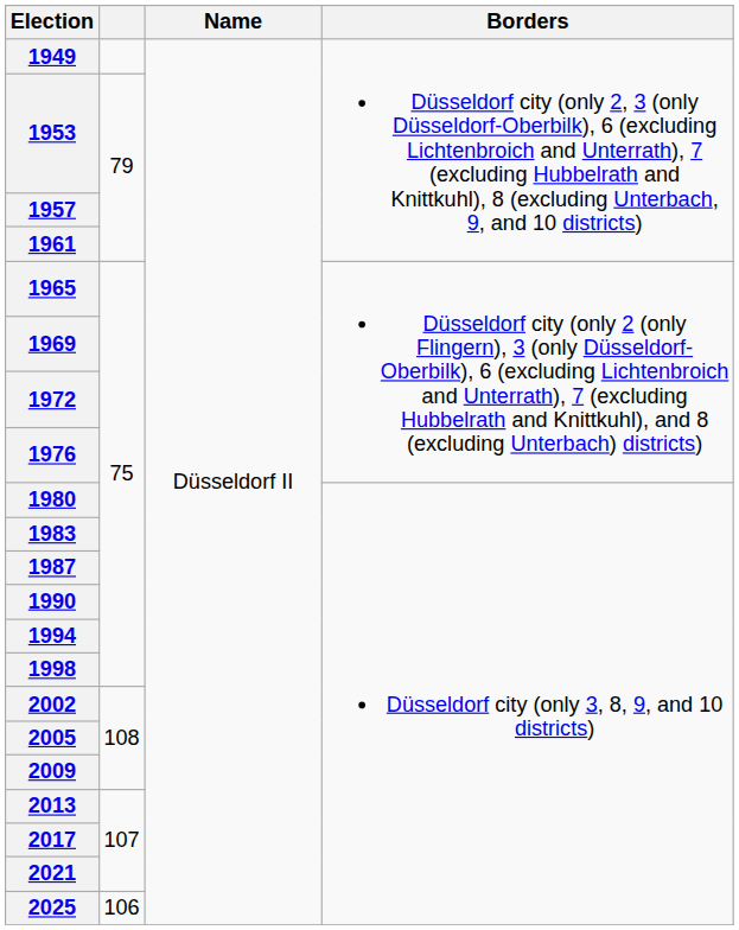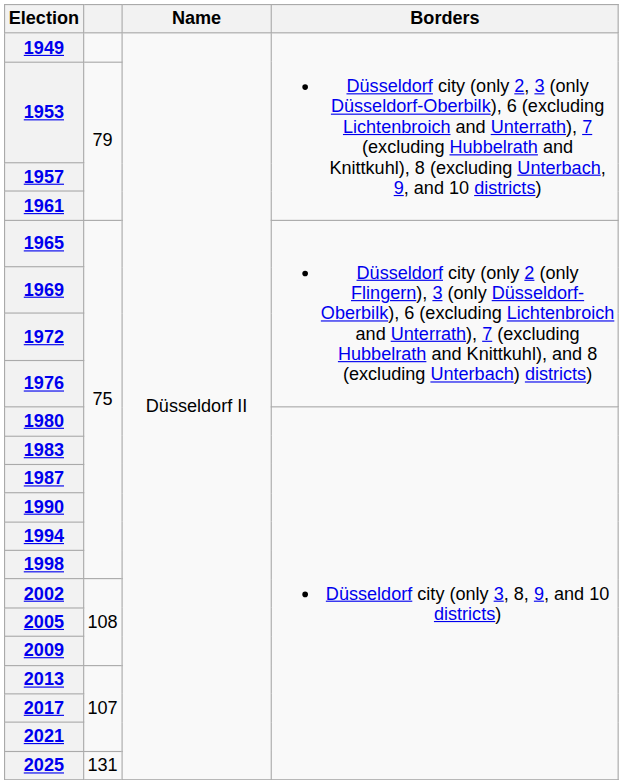 <table class=wikitable style="text-align:center">
 <tr>
 <th>Election</th>
 <th></th>
 <th width=125px>Name</th>
 <th width=300px>Borders</th>
 </tr>
 <tr>
 <th><a href='#'>1949</a></th>
 <td></td>
 <td rowspan=21>Düsseldorf II</td>
 <td rowspan=4><br><ul><li><a href='#'>Düsseldorf</a> city (only <a href='#'>2</a>, <a href='#'>3</a> (only <a href='#'>Düsseldorf-Oberbilk</a>), 6 (excluding <a href='#'>Lichtenbroich</a> and <a href='#'>Unterrath</a>), <a href='#'>7</a> (excluding <a href='#'>Hubbelrath</a> and Knittkuhl), 8 (excluding <a href='#'>Unterbach</a>, <a href='#'>9</a>, and 10 <a href='#'>districts</a>)</li></ul></td>
 </tr>
 <tr>
 <th><a href='#'>1953</a></th>
 <td rowspan=3>79</td>
 </tr>
 <tr>
 <th><a href='#'>1957</a></th>
 </tr>
 <tr>
 <th><a href='#'>1961</a></th>
 </tr>
 <tr>
 <th><a href='#'>1965</a></th>
 <td rowspan=10>75</td>
 <td rowspan=4><br><ul><li><a href='#'>Düsseldorf</a> city (only <a href='#'>2</a> (only <a href='#'>Flingern</a>), <a href='#'>3</a> (only <a href='#'>Düsseldorf-Oberbilk</a>), 6 (excluding <a href='#'>Lichtenbroich</a> and <a href='#'>Unterrath</a>), <a href='#'>7</a> (excluding <a href='#'>Hubbelrath</a> and Knittkuhl), and 8 (excluding <a href='#'>Unterbach</a>) <a href='#'>districts</a>)</li></ul></td>
 </tr>
 <tr>
 <th><a href='#'>1969</a></th>
 </tr>
 <tr>
 <th><a href='#'>1972</a></th>
 </tr>
 <tr>
 <th><a href='#'>1976</a></th>
 </tr>
 <tr>
 <th><a href='#'>1980</a></th>
 <td rowspan=13><br><ul><li><a href='#'>Düsseldorf</a> city (only <a href='#'>3</a>, 8, <a href='#'>9</a>, and 10 <a href='#'>districts</a>)</li></ul></td>
 </tr>
 <tr>
 <th><a href='#'>1983</a></th>
 </tr>
 <tr>
 <th><a href='#'>1987</a></th>
 </tr>
 <tr>
 <th><a href='#'>1990</a></th>
 </tr>
 <tr>
 <th><a href='#'>1994</a></th>
 </tr>
 <tr>
 <th><a href='#'>1998</a></th>
 </tr>
 <tr>
 <th><a href='#'>2002</a></th>
 <td rowspan=3>108</td>
 </tr>
 <tr>
 <th><a href='#'>2005</a></th>
 </tr>
 <tr>
 <th><a href='#'>2009</a></th>
 </tr>
 <tr>
 <th><a href='#'>2013</a></th>
 <td rowspan=3>107</td>
 </tr>
 <tr>
 <th><a href='#'>2017</a></th>
 </tr>
 <tr>
 <th><a href='#'>2021</a></th>
 </tr>
 <tr>
 <th><a href='#'>2025</a></th>
-<td>106</td>
+<td>131</td>
 </tr>
 </table>
